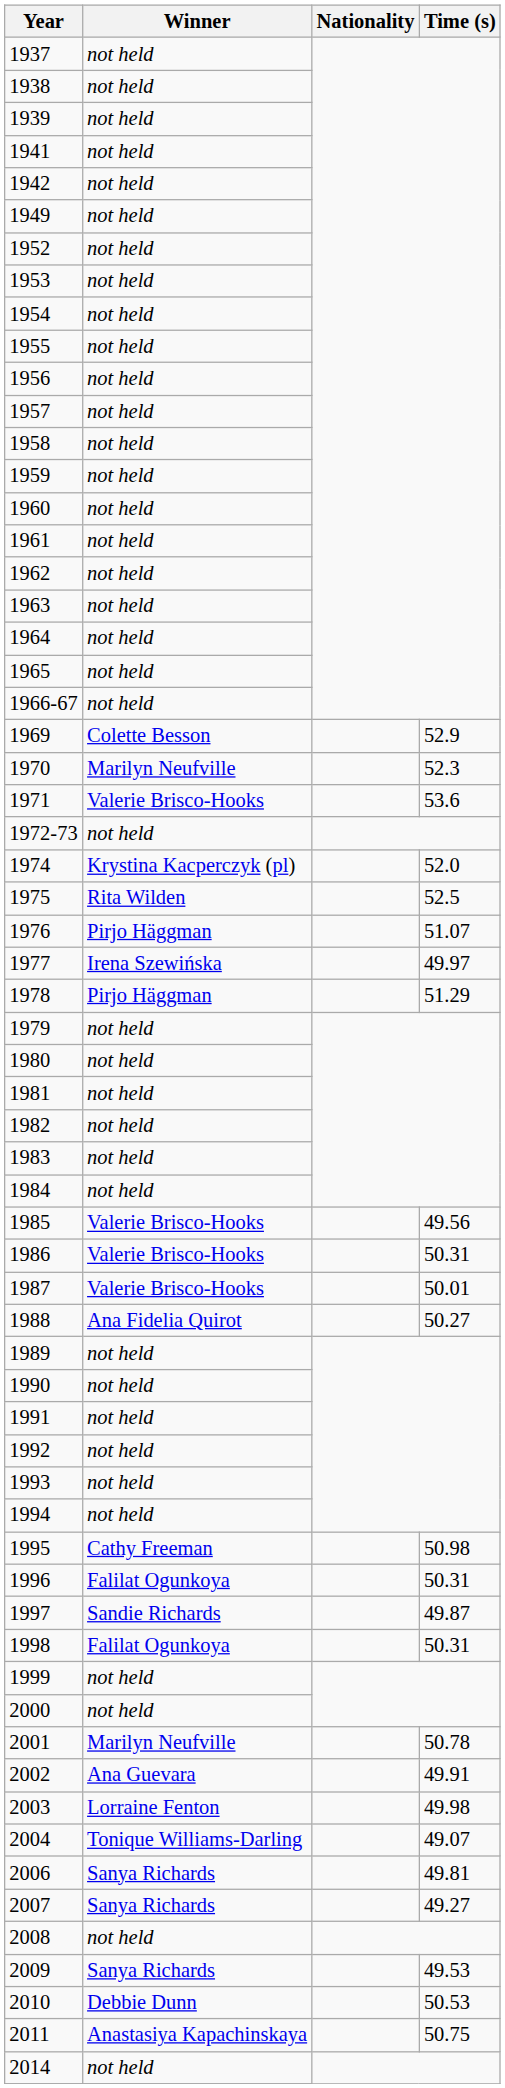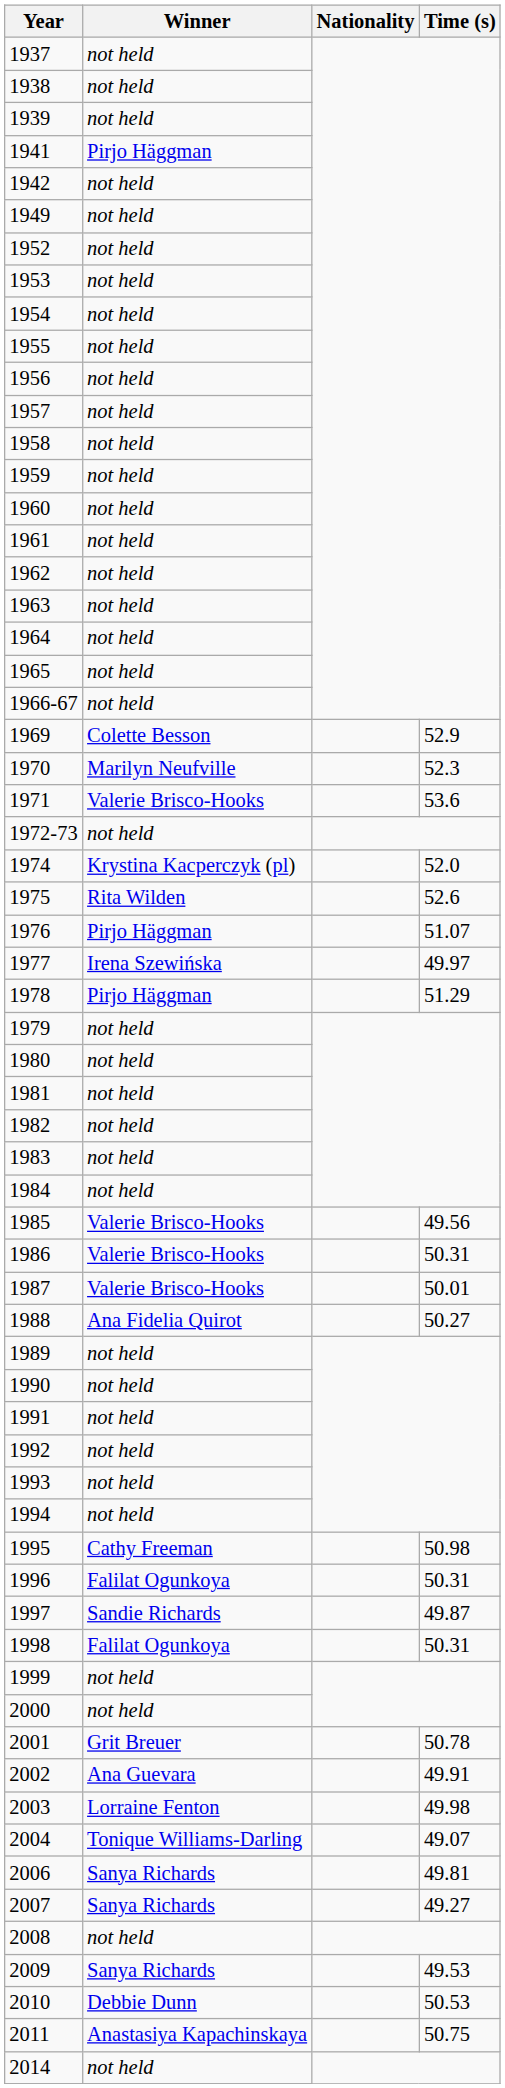 <table class="wikitable collapsible collapsed" style="float:left">
 <tr>
 <th>Year</th>
 <th>Winner</th>
 <th>Nationality</th>
 <th>Time (s)</th>
 </tr>
 <tr>
 <td>1937</td>
 <td><em>not held</em></td>
 </tr>
 <tr>
 <td>1938</td>
 <td><em>not held</em></td>
 </tr>
 <tr>
 <td>1939</td>
 <td><em>not held</em></td>
 </tr>
 <tr>
 <td>1941</td>
-<td><em>not held</em></td>
+<td><a href='#'>Pirjo Häggman</a></td>
 </tr>
 <tr>
 <td>1942</td>
 <td><em>not held</em></td>
 </tr>
 <tr>
 <td>1949</td>
 <td><em>not held</em></td>
 </tr>
 <tr>
 <td>1952</td>
 <td><em>not held</em></td>
 </tr>
 <tr>
 <td>1953</td>
 <td><em>not held</em></td>
 </tr>
 <tr>
 <td>1954</td>
 <td><em>not held</em></td>
 </tr>
 <tr>
 <td>1955</td>
 <td><em>not held</em></td>
 </tr>
 <tr>
 <td>1956</td>
 <td><em>not held</em></td>
 </tr>
 <tr>
 <td>1957</td>
 <td><em>not held</em></td>
 </tr>
 <tr>
 <td>1958</td>
 <td><em>not held</em></td>
 </tr>
 <tr>
 <td>1959</td>
 <td><em>not held</em></td>
 </tr>
 <tr>
 <td>1960</td>
 <td><em>not held</em></td>
 </tr>
 <tr>
 <td>1961</td>
 <td><em>not held</em></td>
 </tr>
 <tr>
 <td>1962</td>
 <td><em>not held</em></td>
 </tr>
 <tr>
 <td>1963</td>
 <td><em>not held</em></td>
 </tr>
 <tr>
 <td>1964</td>
 <td><em>not held</em></td>
 </tr>
 <tr>
 <td>1965</td>
 <td><em>not held</em></td>
 </tr>
 <tr>
 <td>1966-67</td>
 <td><em>not held</em></td>
 </tr>
 <tr>
 <td>1969</td>
 <td><a href='#'>Colette Besson</a></td>
 <td></td>
 <td>52.9</td>
 </tr>
 <tr>
 <td>1970</td>
 <td><a href='#'>Marilyn Neufville</a></td>
 <td></td>
 <td>52.3</td>
 </tr>
 <tr>
 <td>1971</td>
 <td><a href='#'>Valerie Brisco-Hooks</a></td>
 <td></td>
 <td>53.6</td>
 </tr>
 <tr>
 <td>1972-73</td>
 <td><em>not held</em></td>
 </tr>
 <tr>
 <td>1974</td>
 <td><a href='#'>Krystina Kacperczyk</a> (<a href='#'>pl</a>)</td>
 <td></td>
 <td>52.0</td>
 </tr>
 <tr>
 <td>1975</td>
 <td><a href='#'>Rita Wilden</a></td>
 <td></td>
-<td>52.5</td>
+<td>52.6</td>
 </tr>
 <tr>
 <td>1976</td>
 <td><a href='#'>Pirjo Häggman</a></td>
 <td></td>
 <td>51.07</td>
 </tr>
 <tr>
 <td>1977</td>
 <td><a href='#'>Irena Szewińska</a></td>
 <td></td>
 <td>49.97</td>
 </tr>
 <tr>
 <td>1978</td>
 <td><a href='#'>Pirjo Häggman</a></td>
 <td></td>
 <td>51.29</td>
 </tr>
 <tr>
 <td>1979</td>
 <td><em>not held</em></td>
 </tr>
 <tr>
 <td>1980</td>
 <td><em>not held</em></td>
 </tr>
 <tr>
 <td>1981</td>
 <td><em>not held</em></td>
 </tr>
 <tr>
 <td>1982</td>
 <td><em>not held</em></td>
 </tr>
 <tr>
 <td>1983</td>
 <td><em>not held</em></td>
 </tr>
 <tr>
 <td>1984</td>
 <td><em>not held</em></td>
 </tr>
 <tr>
 <td>1985</td>
 <td><a href='#'>Valerie Brisco-Hooks</a></td>
 <td></td>
 <td>49.56</td>
 </tr>
 <tr>
 <td>1986</td>
 <td><a href='#'>Valerie Brisco-Hooks</a></td>
 <td></td>
 <td>50.31</td>
 </tr>
 <tr>
 <td>1987</td>
 <td><a href='#'>Valerie Brisco-Hooks</a></td>
 <td></td>
 <td>50.01</td>
 </tr>
 <tr>
 <td>1988</td>
 <td><a href='#'>Ana Fidelia Quirot</a></td>
 <td></td>
 <td>50.27</td>
 </tr>
 <tr>
 <td>1989</td>
 <td><em>not held</em></td>
 </tr>
 <tr>
 <td>1990</td>
 <td><em>not held</em></td>
 </tr>
 <tr>
 <td>1991</td>
 <td><em>not held</em></td>
 </tr>
 <tr>
 <td>1992</td>
 <td><em>not held</em></td>
 </tr>
 <tr>
 <td>1993</td>
 <td><em>not held</em></td>
 </tr>
 <tr>
 <td>1994</td>
 <td><em>not held</em></td>
 </tr>
 <tr>
 <td>1995</td>
 <td><a href='#'>Cathy Freeman</a></td>
 <td></td>
 <td>50.98</td>
 </tr>
 <tr>
 <td>1996</td>
 <td><a href='#'>Falilat Ogunkoya</a></td>
 <td></td>
 <td>50.31</td>
 </tr>
 <tr>
 <td>1997</td>
 <td><a href='#'>Sandie Richards</a></td>
 <td></td>
 <td>49.87</td>
 </tr>
 <tr>
 <td>1998</td>
 <td><a href='#'>Falilat Ogunkoya</a></td>
 <td></td>
 <td>50.31</td>
 </tr>
 <tr>
 <td>1999</td>
 <td><em>not held</em></td>
 </tr>
 <tr>
 <td>2000</td>
 <td><em>not held</em></td>
 </tr>
 <tr>
 <td>2001</td>
-<td><a href='#'>Marilyn Neufville</a></td>
+<td><a href='#'>Grit Breuer</a></td>
 <td></td>
 <td>50.78</td>
 </tr>
 <tr>
 <td>2002</td>
 <td><a href='#'>Ana Guevara</a></td>
 <td></td>
 <td>49.91</td>
 </tr>
 <tr>
 <td>2003</td>
 <td><a href='#'>Lorraine Fenton</a></td>
 <td></td>
 <td>49.98</td>
 </tr>
 <tr>
 <td>2004</td>
 <td><a href='#'>Tonique Williams-Darling</a></td>
 <td></td>
 <td>49.07</td>
 </tr>
 <tr>
 <td>2006</td>
 <td><a href='#'>Sanya Richards</a></td>
 <td></td>
 <td>49.81</td>
 </tr>
 <tr>
 <td>2007</td>
 <td><a href='#'>Sanya Richards</a></td>
 <td></td>
 <td>49.27</td>
 </tr>
 <tr>
 <td>2008</td>
 <td><em>not held</em></td>
 </tr>
 <tr>
 <td>2009</td>
 <td><a href='#'>Sanya Richards</a></td>
 <td></td>
 <td>49.53</td>
 </tr>
 <tr>
 <td>2010</td>
 <td><a href='#'>Debbie Dunn</a></td>
 <td></td>
 <td>50.53</td>
 </tr>
 <tr>
 <td>2011</td>
 <td><a href='#'>Anastasiya Kapachinskaya</a></td>
 <td></td>
 <td>50.75</td>
 </tr>
 <tr>
 <td>2014</td>
 <td><em>not held</em></td>
 </tr>
 <tr>
 </tr>
 </table>
